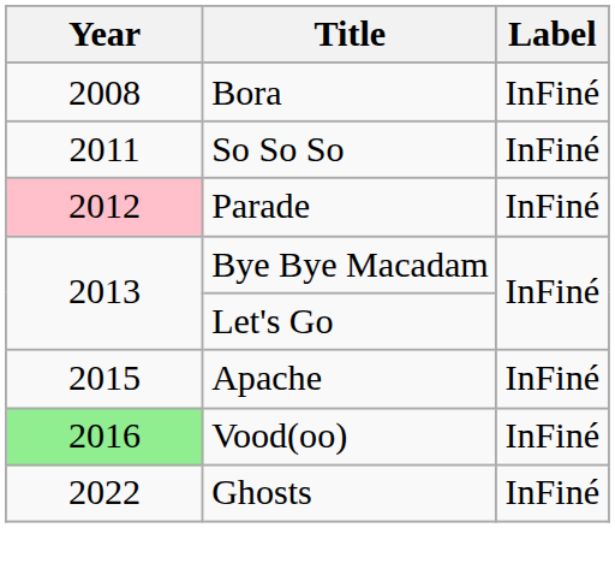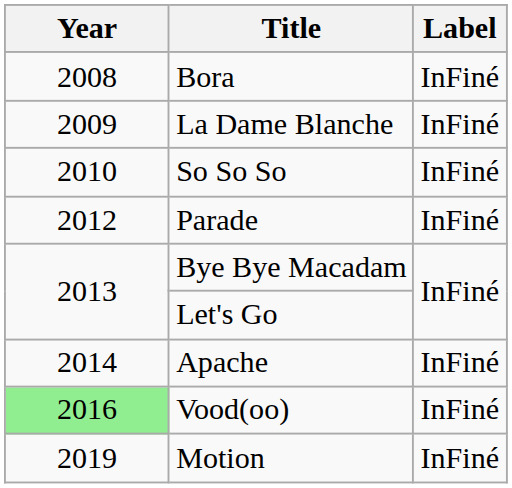 <table class="wikitable">
 <tr>
 <th width="80">Year</th>
 <th>Title</th>
 <th>Label</th>
 </tr>
 <tr>
 <td align="center" rowspan="1">2008</td>
 <td>Bora</td>
 <td align="center" rowspan="1">InFiné <br></td>
 </tr>
 <tr>
-<td align="center" rowspan="1">2011</td>
+<td align="center" rowspan="1">2009</td>
+<td>La Dame Blanche</td>
+<td align="center" rowspan="1">InFiné <br></td>
+</tr>
+<tr>
+<td align="center" rowspan="1">2010</td>
 <td>So So So</td>
 <td align="center" rowspan="1">InFiné <br></td>
 </tr>
 <tr>
-<td align="center" rowspan="1" style="background: pink;">2012</td>
+<td align="center" rowspan="1">2012</td>
 <td>Parade</td>
 <td align="center" rowspan="1">InFiné <br></td>
 </tr>
 <tr>
 <td align="center" rowspan="2">2013</td>
 <td>Bye Bye Macadam</td>
 <td align="center" rowspan="2">InFiné <br></td>
 </tr>
 <tr>
 <td>Let's Go</td>
 </tr>
 <tr>
-<td align="center" rowspan="1">2015</td>
+<td align="center" rowspan="1">2014</td>
 <td>Apache</td>
 <td align="center" rowspan="1">InFiné <br></td>
 </tr>
 <tr>
 <td align="center" rowspan="1" style="background: lightgreen;">2016</td>
 <td>Vood(oo)</td>
 <td align="center" rowspan="1">InFiné <br></td>
 </tr>
 <tr>
-<td align="center" rowspan="1">2022</td>
-<td>Ghosts</td>
+<td align="center" rowspan="1">2019</td>
+<td>Motion</td>
 <td align="center" rowspan="1">InFiné <br></td>
 </tr>
 </table>
